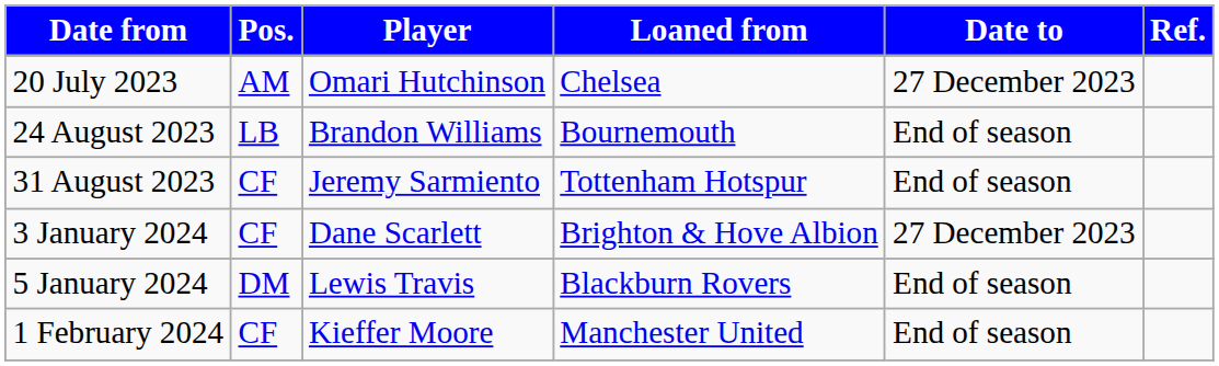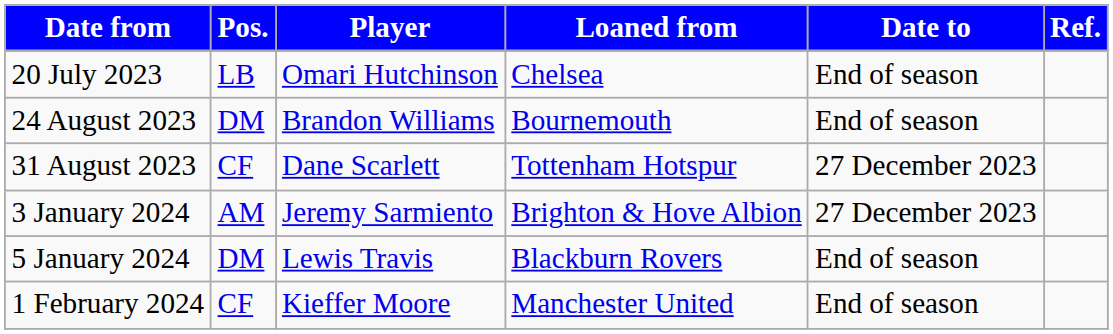 <table class="wikitable plainrowheaders sortable">
 <tr>
 <th style="background:blue; color:white">Date from</th>
 <th style="background:blue; color:white">Pos.</th>
 <th style="background:blue; color:white">Player</th>
 <th style="background:blue; color:white">Loaned from</th>
 <th style="background:blue; color:white">Date to</th>
 <th style="background:blue; color:white">Ref.</th>
 </tr>
 <tr>
 <td>20 July 2023</td>
-<td><a href='#'>AM</a></td>
+<td><a href='#'>LB</a></td>
 <td> <a href='#'>Omari Hutchinson</a></td>
 <td> <a href='#'>Chelsea</a></td>
-<td>27 December 2023</td>
+<td>End of season</td>
 <td></td>
 </tr>
 <tr>
 <td>24 August 2023</td>
-<td><a href='#'>LB</a></td>
+<td><a href='#'>DM</a></td>
 <td> <a href='#'>Brandon Williams</a></td>
 <td> <a href='#'>Bournemouth</a></td>
 <td>End of season</td>
 <td></td>
 </tr>
 <tr>
 <td>31 August 2023</td>
 <td><a href='#'>CF</a></td>
-<td> <a href='#'>Jeremy Sarmiento</a></td>
+<td> <a href='#'>Dane Scarlett</a></td>
 <td> <a href='#'>Tottenham Hotspur</a></td>
-<td>End of season</td>
+<td>27 December 2023</td>
 <td></td>
 </tr>
 <tr>
 <td>3 January 2024</td>
-<td><a href='#'>CF</a></td>
-<td> <a href='#'>Dane Scarlett</a></td>
+<td><a href='#'>AM</a></td>
+<td> <a href='#'>Jeremy Sarmiento</a></td>
 <td> <a href='#'>Brighton & Hove Albion</a></td>
 <td>27 December 2023</td>
 <td></td>
 </tr>
 <tr>
 <td>5 January 2024</td>
 <td><a href='#'>DM</a></td>
 <td> <a href='#'>Lewis Travis</a></td>
 <td> <a href='#'>Blackburn Rovers</a></td>
 <td>End of season</td>
 <td></td>
 </tr>
 <tr>
 <td>1 February 2024</td>
 <td><a href='#'>CF</a></td>
 <td> <a href='#'>Kieffer Moore</a></td>
 <td> <a href='#'>Manchester United</a></td>
 <td>End of season</td>
 <td></td>
 </tr>
 </table>
